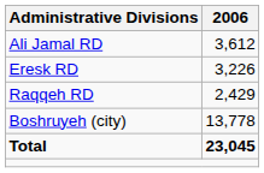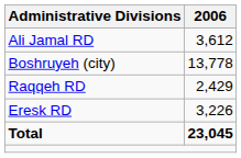 <table class="wikitable">
 <tr>
 <th>Administrative Divisions</th>
 <th>2006</th>
 </tr>
 <tr>
 <td><a href='#'>Ali Jamal RD</a></td>
 <td style="text-align: right;">3,612</td>
 </tr>
 <tr>
-<td><a href='#'>Eresk RD</a></td>
-<td style="text-align: right;">3,226</td>
+<td><a href='#'>Boshruyeh</a> (city)</td>
+<td style="text-align: right;">13,778</td>
 </tr>
 <tr>
 <td><a href='#'>Raqqeh RD</a></td>
 <td style="text-align: right;">2,429</td>
 </tr>
 <tr>
-<td><a href='#'>Boshruyeh</a> (city)</td>
-<td style="text-align: right;">13,778</td>
+<td><a href='#'>Eresk RD</a></td>
+<td style="text-align: right;">3,226</td>
 </tr>
 <tr>
 <td><strong>Total</strong></td>
 <td style="text-align: right;"><strong>23,045</strong></td>
 </tr>
 <tr>
 <td colspan=2></td>
 </tr>
 </table>
